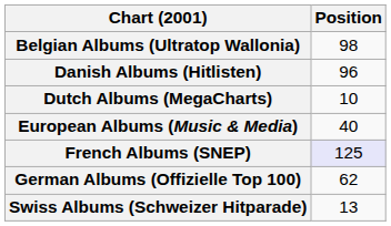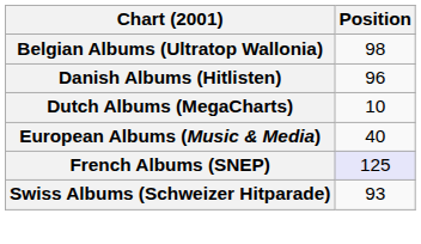 <table class="wikitable sortable plainrowheaders" style="text-align:center">
 <tr>
 <th>Chart (2001)</th>
 <th>Position</th>
 </tr>
 <tr>
 <th scope="row">Belgian Albums (Ultratop Wallonia)</th>
 <td>98</td>
 </tr>
 <tr>
 <th scope="row">Danish Albums (Hitlisten)</th>
 <td>96</td>
 </tr>
 <tr>
 <th scope="row">Dutch Albums (MegaCharts)</th>
 <td>10</td>
 </tr>
 <tr>
 <th scope="row">European Albums (<em>Music & Media</em>)</th>
 <td>40</td>
 </tr>
 <tr>
 <th scope="row">French Albums (SNEP)</th>
 <td style="background: lavender;">125</td>
 </tr>
 <tr>
-<th scope="row">German Albums (Offizielle Top 100)</th>
-<td>62</td>
-</tr>
-<tr>
 <th scope="row">Swiss Albums (Schweizer Hitparade)</th>
-<td>13</td>
+<td>93</td>
 </tr>
 </table>
